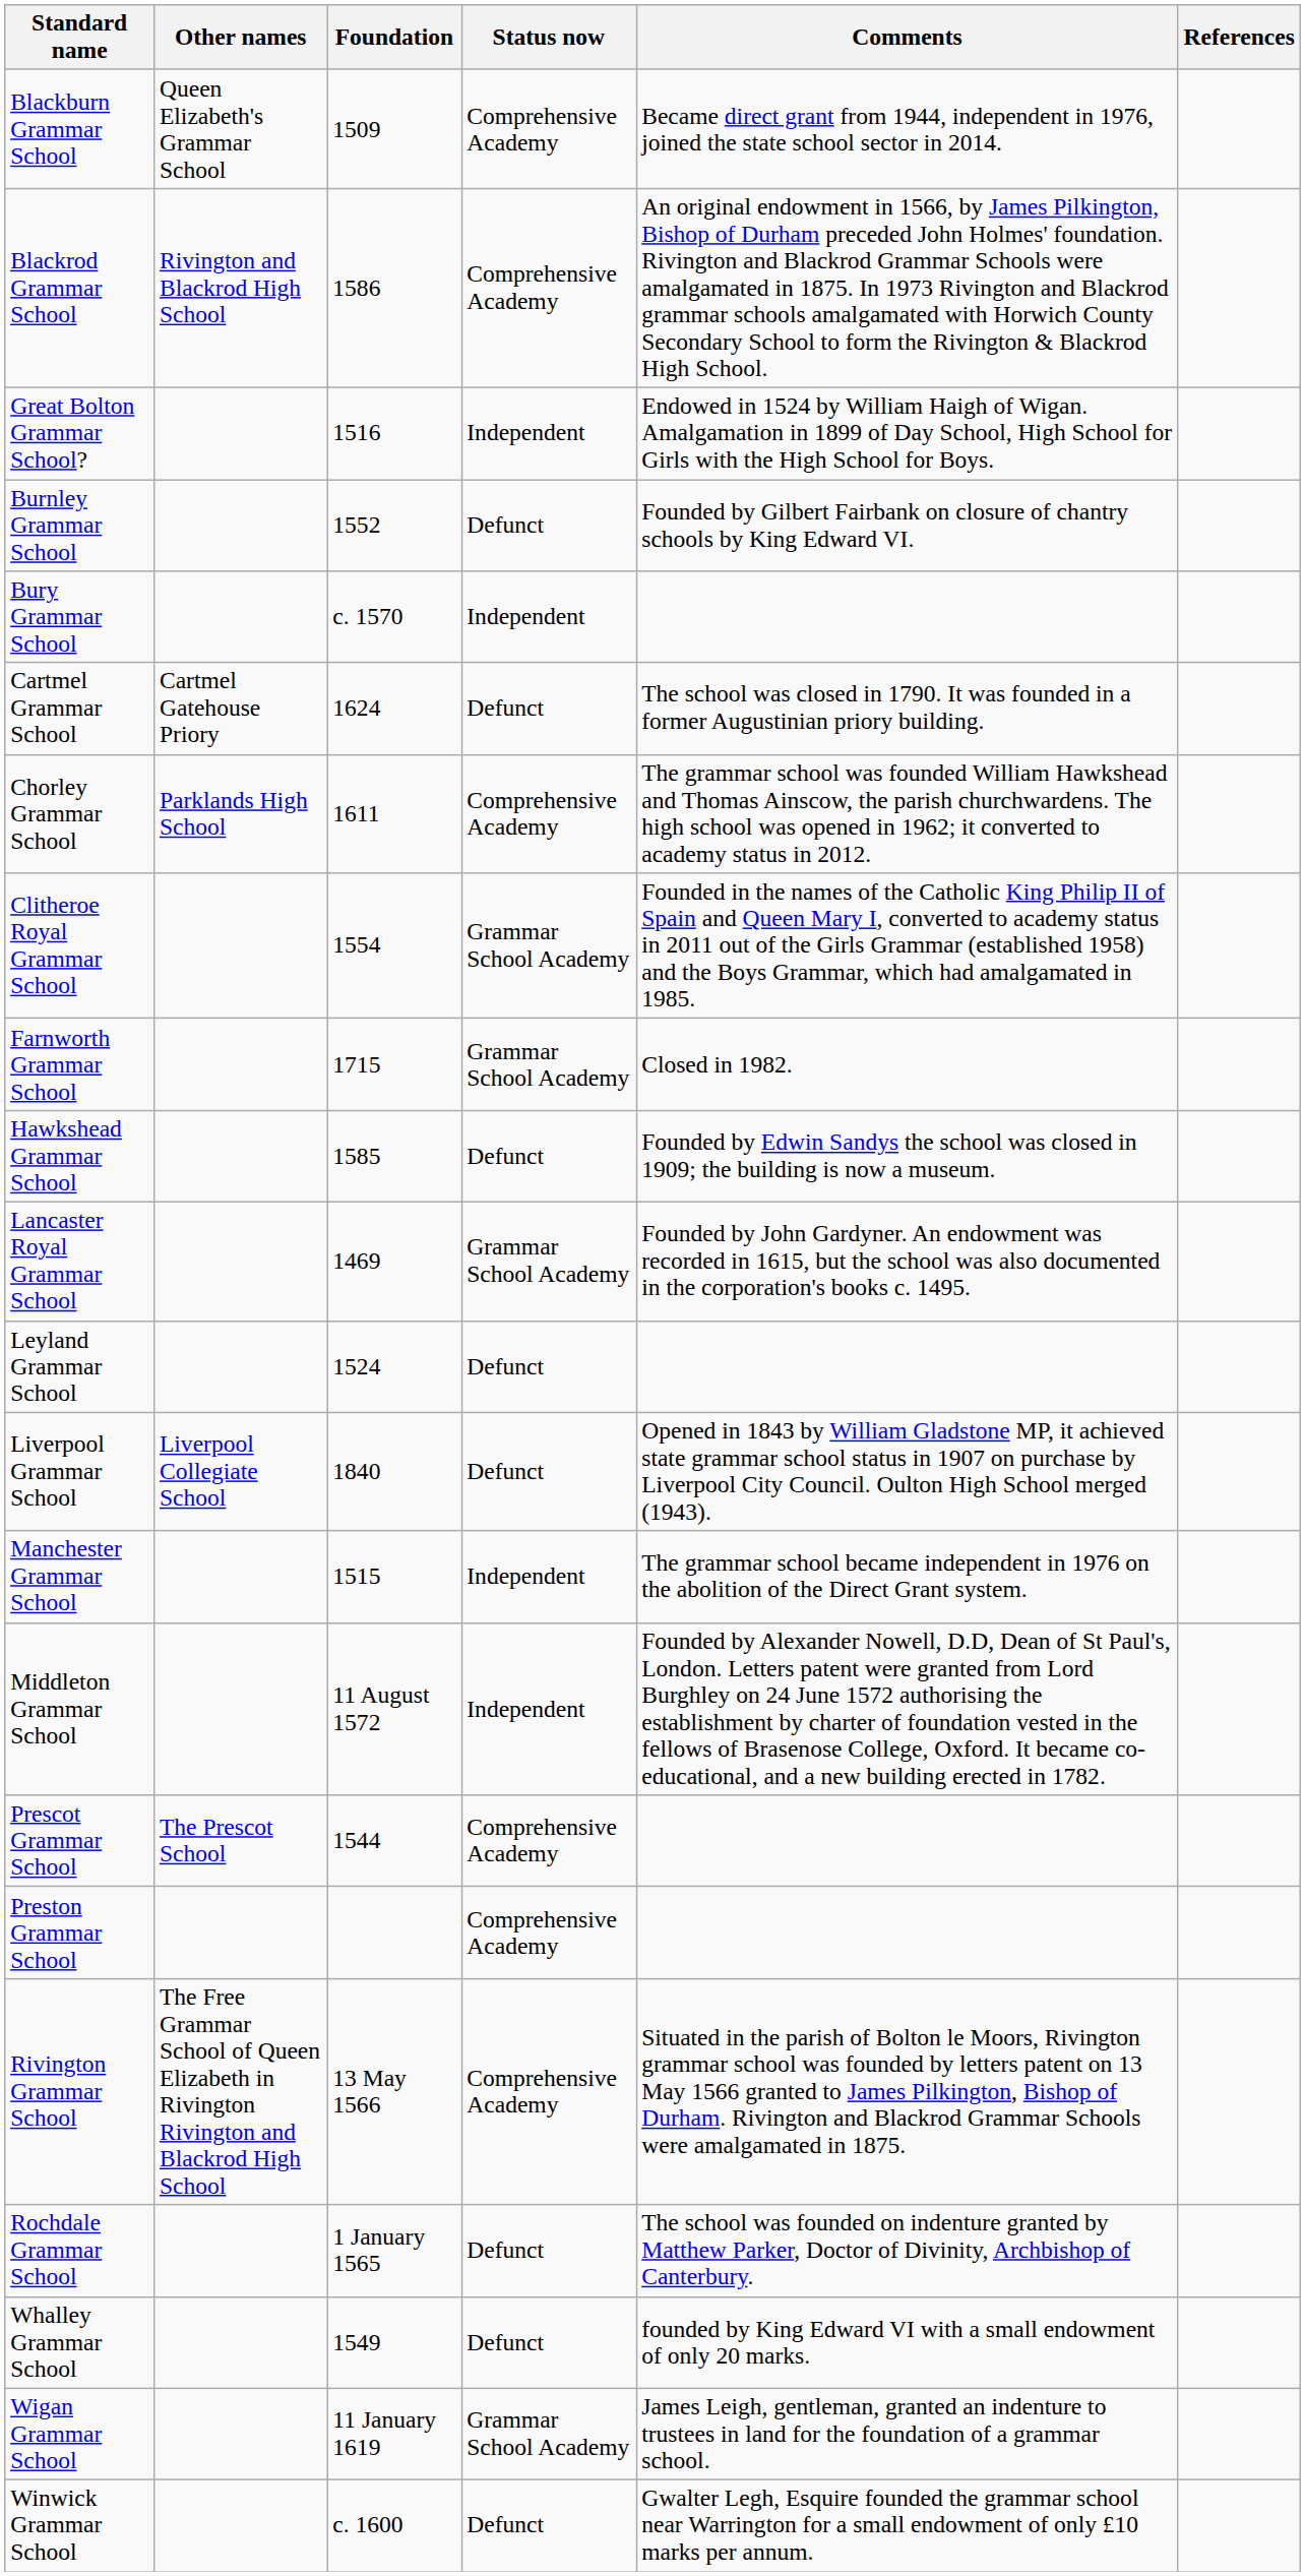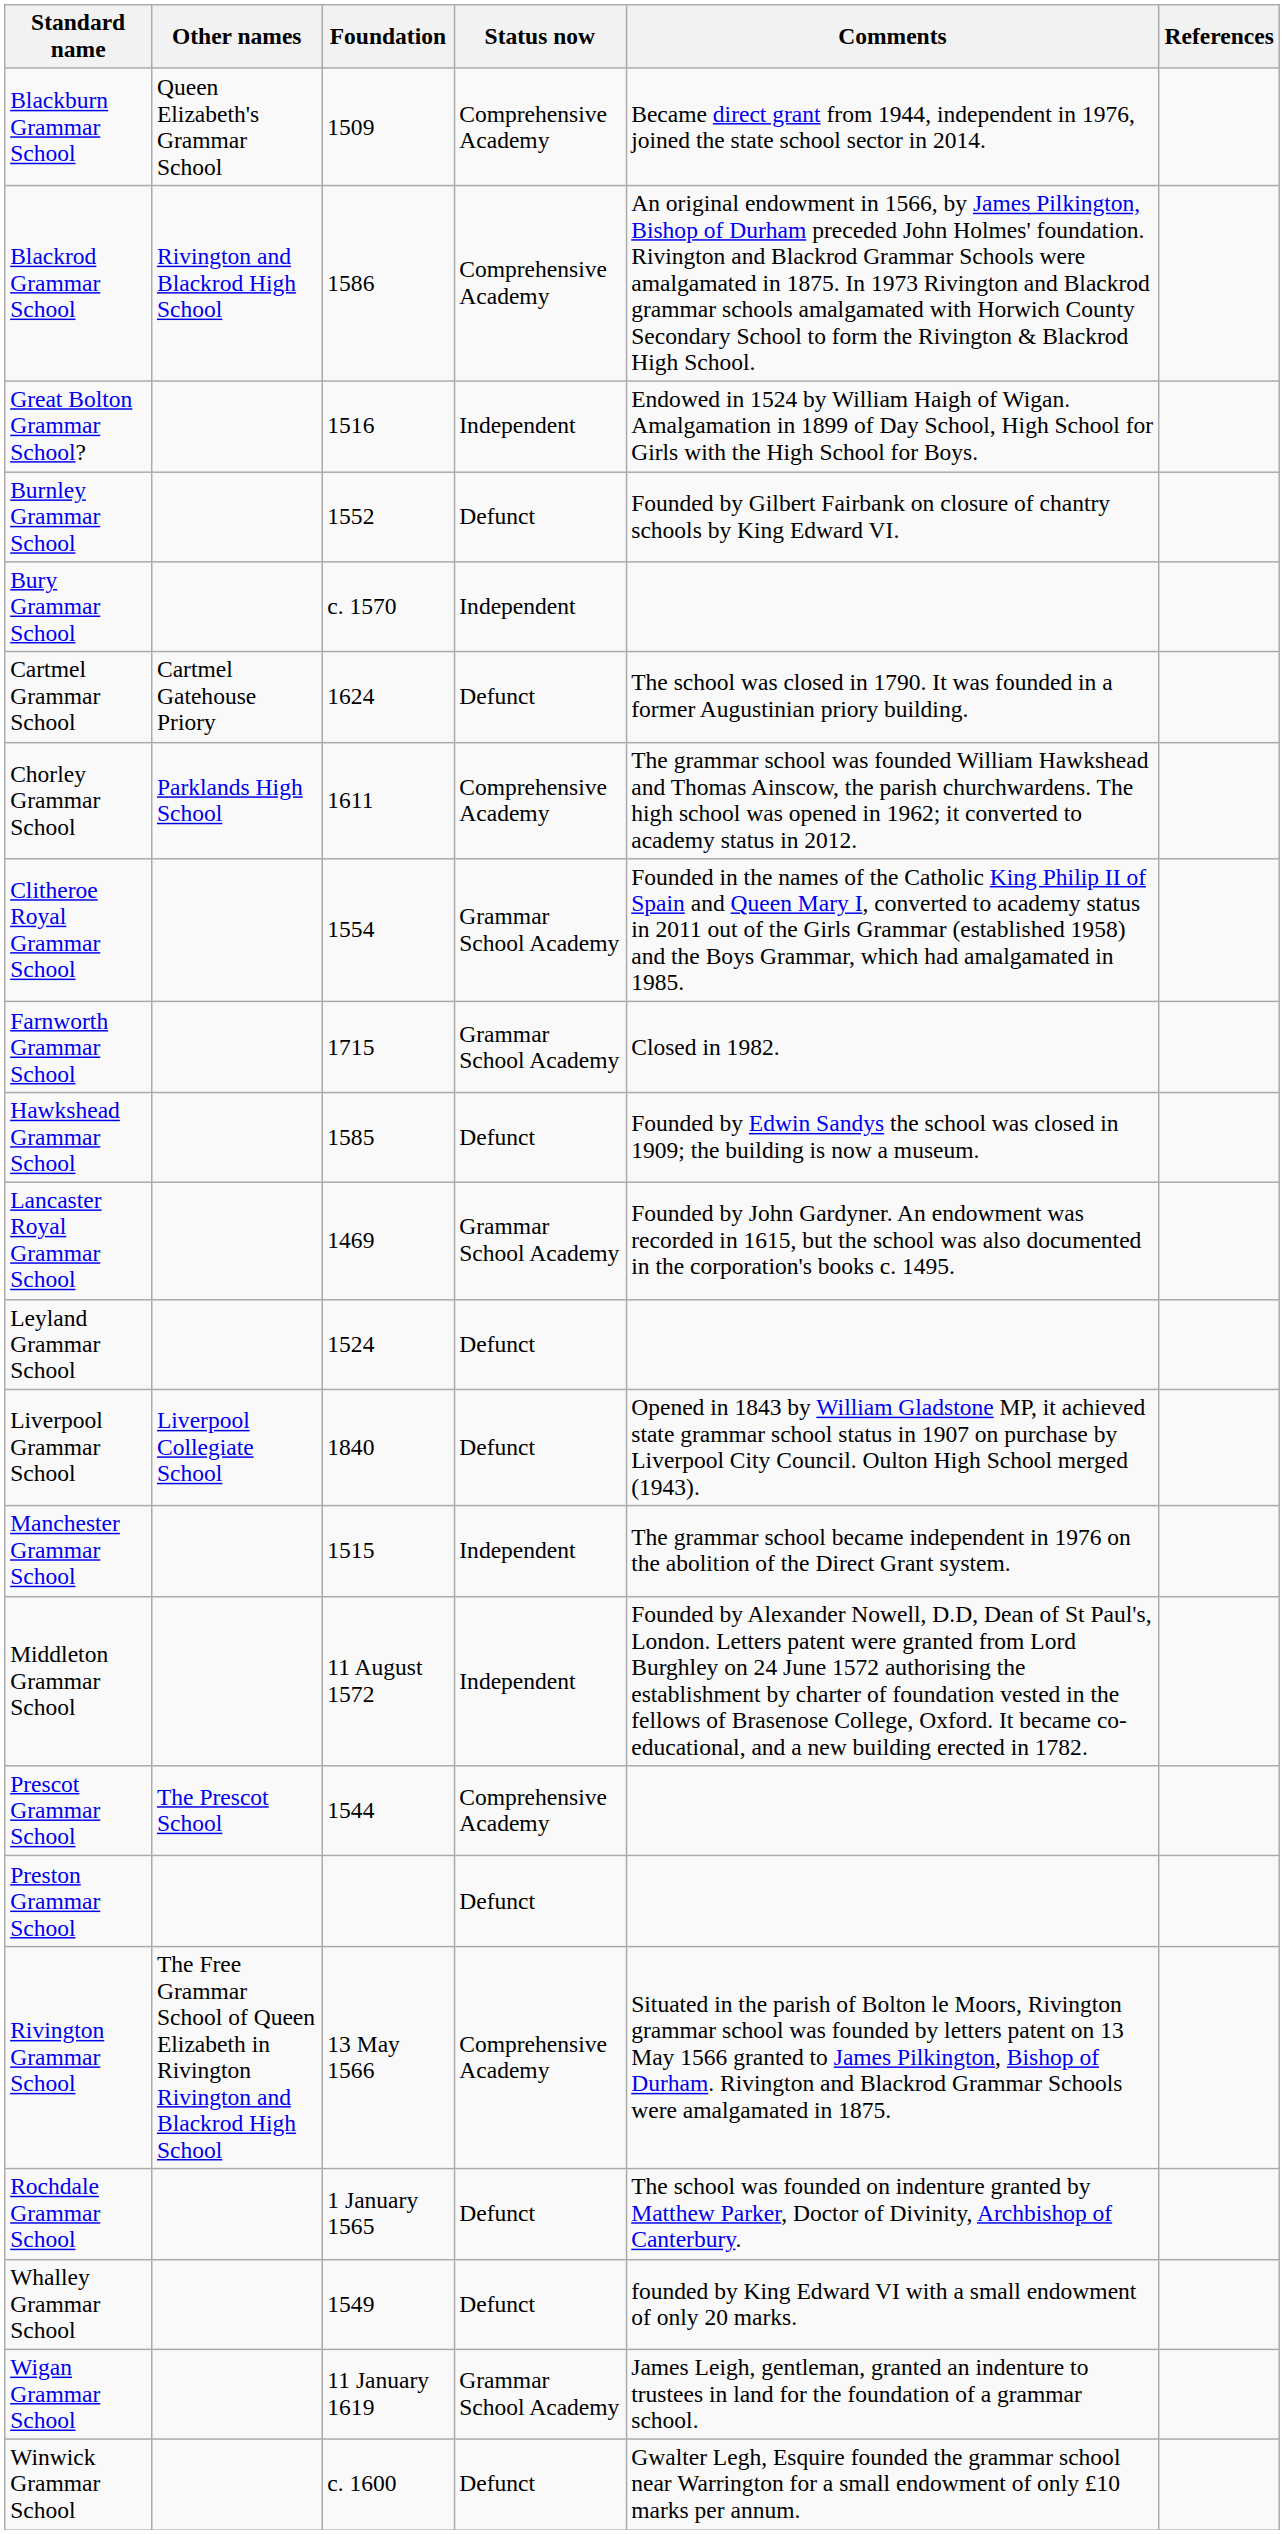 <table class="wikitable">
 <tr>
 <th>Standard name</th>
 <th>Other names</th>
 <th>Foundation</th>
 <th>Status now</th>
 <th>Comments</th>
 <th>References</th>
 </tr>
 <tr>
 <td><a href='#'>Blackburn Grammar School</a></td>
 <td>Queen Elizabeth's Grammar School</td>
 <td>1509</td>
 <td>Comprehensive Academy</td>
 <td>Became <a href='#'>direct grant</a> from 1944, independent in 1976, joined the state school sector in 2014.</td>
 <td></td>
 </tr>
 <tr>
 <td><a href='#'>Blackrod Grammar School</a></td>
 <td><a href='#'>Rivington and Blackrod High School</a></td>
 <td>1586</td>
 <td>Comprehensive Academy</td>
 <td>An original endowment in 1566, by <a href='#'>James Pilkington, Bishop of Durham</a> preceded John Holmes' foundation. Rivington and Blackrod Grammar Schools were amalgamated in 1875. In 1973 Rivington and Blackrod grammar schools amalgamated with Horwich County Secondary School to form the Rivington & Blackrod High School.</td>
 <td></td>
 </tr>
 <tr>
 <td><a href='#'>Great Bolton Grammar School</a>?</td>
 <td></td>
 <td>1516</td>
 <td>Independent</td>
 <td>Endowed in 1524 by William Haigh of Wigan. Amalgamation in 1899 of Day School, High School for Girls with the High School for Boys.</td>
 <td></td>
 </tr>
 <tr>
 <td><a href='#'>Burnley Grammar School</a></td>
 <td></td>
 <td>1552</td>
 <td>Defunct</td>
 <td>Founded by Gilbert Fairbank on closure of chantry schools by King Edward VI.</td>
 <td></td>
 </tr>
 <tr>
 <td><a href='#'>Bury Grammar School</a></td>
 <td></td>
 <td>c. 1570</td>
 <td>Independent</td>
 <td></td>
 <td></td>
 </tr>
 <tr>
 <td>Cartmel Grammar School</td>
 <td>Cartmel Gatehouse Priory</td>
 <td>1624</td>
 <td>Defunct</td>
 <td>The school was closed in 1790. It was founded in a former Augustinian priory building.</td>
 <td></td>
 </tr>
 <tr>
 <td>Chorley Grammar School</td>
 <td><a href='#'>Parklands High School</a></td>
 <td>1611</td>
 <td>Comprehensive Academy</td>
 <td>The grammar school was founded William Hawkshead and Thomas Ainscow, the parish churchwardens. The high school was opened in 1962; it converted to academy status in 2012.</td>
 <td></td>
 </tr>
 <tr>
 <td><a href='#'>Clitheroe Royal Grammar School</a></td>
 <td></td>
 <td>1554</td>
 <td>Grammar School Academy</td>
 <td>Founded in the names of the Catholic <a href='#'>King Philip II of Spain</a> and <a href='#'>Queen Mary I</a>, converted to academy status in 2011 out of the Girls Grammar (established 1958) and the Boys Grammar, which had amalgamated in 1985.</td>
 <td></td>
 </tr>
 <tr>
 <td><a href='#'>Farnworth Grammar School</a></td>
 <td></td>
 <td>1715</td>
 <td>Grammar School Academy</td>
 <td>Closed in 1982.</td>
 <td></td>
 </tr>
 <tr>
 <td><a href='#'>Hawkshead Grammar School</a></td>
 <td></td>
 <td>1585</td>
 <td>Defunct</td>
 <td>Founded by <a href='#'>Edwin Sandys</a> the school was closed in 1909; the building is now a museum.</td>
 <td></td>
 </tr>
 <tr>
 <td><a href='#'>Lancaster Royal Grammar School</a></td>
 <td></td>
 <td>1469</td>
 <td>Grammar School Academy</td>
 <td>Founded by John Gardyner. An endowment was recorded in 1615, but the school was also documented in the corporation's books c. 1495.</td>
 <td></td>
 </tr>
 <tr>
 <td>Leyland Grammar School</td>
 <td></td>
 <td>1524</td>
 <td>Defunct</td>
 <td></td>
 <td></td>
 </tr>
 <tr>
 <td>Liverpool Grammar School</td>
 <td><a href='#'>Liverpool Collegiate School</a></td>
 <td>1840</td>
 <td>Defunct</td>
 <td>Opened in 1843 by <a href='#'>William Gladstone</a> MP, it achieved state grammar school status in 1907 on purchase by Liverpool City Council. Oulton High School merged (1943).</td>
 <td></td>
 </tr>
 <tr>
 <td><a href='#'>Manchester Grammar School</a></td>
 <td></td>
 <td>1515</td>
 <td>Independent</td>
 <td>The grammar school became independent in 1976 on the abolition of the Direct Grant system.</td>
 <td></td>
 </tr>
 <tr>
 <td>Middleton Grammar School</td>
 <td></td>
 <td>11 August 1572</td>
 <td>Independent</td>
 <td>Founded by Alexander Nowell, D.D, Dean of St Paul's, London. Letters patent were granted from Lord Burghley on 24 June 1572 authorising the establishment by charter of foundation vested in the fellows of Brasenose College, Oxford. It became co-educational, and a new building erected in 1782.</td>
 <td></td>
 </tr>
 <tr>
 <td><a href='#'>Prescot Grammar School</a></td>
 <td><a href='#'>The Prescot School</a></td>
 <td>1544</td>
 <td>Comprehensive Academy</td>
 <td></td>
 <td></td>
 </tr>
 <tr>
 <td><a href='#'>Preston Grammar School</a></td>
 <td></td>
 <td></td>
-<td>Comprehensive Academy</td>
+<td>Defunct</td>
 <td></td>
 <td></td>
 </tr>
 <tr>
 <td><a href='#'>Rivington Grammar School</a></td>
 <td>The Free Grammar School of Queen Elizabeth in Rivington<br><a href='#'>Rivington and Blackrod High School</a></td>
 <td>13 May 1566</td>
 <td>Comprehensive Academy</td>
 <td>Situated in the parish of Bolton le Moors, Rivington grammar school was founded by letters patent on 13 May 1566 granted to <a href='#'>James Pilkington</a>, <a href='#'>Bishop of Durham</a>. Rivington and Blackrod Grammar Schools were amalgamated in 1875.</td>
 <td></td>
 </tr>
 <tr>
 <td><a href='#'>Rochdale Grammar School</a></td>
 <td></td>
 <td>1 January 1565</td>
 <td>Defunct</td>
 <td>The school was founded on indenture granted by <a href='#'>Matthew Parker</a>, Doctor of Divinity, <a href='#'>Archbishop of Canterbury</a>.</td>
 <td></td>
 </tr>
 <tr>
 <td>Whalley Grammar School</td>
 <td></td>
 <td>1549</td>
 <td>Defunct</td>
 <td>founded by King Edward VI with a small endowment of only 20 marks.</td>
 <td></td>
 </tr>
 <tr>
 <td><a href='#'>Wigan Grammar School</a></td>
 <td></td>
 <td>11 January 1619</td>
 <td>Grammar School Academy</td>
 <td>James Leigh, gentleman, granted an indenture to trustees in land for the foundation of a grammar school.</td>
 <td></td>
 </tr>
 <tr>
 <td>Winwick Grammar School</td>
 <td></td>
 <td>c. 1600</td>
 <td>Defunct</td>
 <td>Gwalter Legh, Esquire founded the grammar school near Warrington for a small endowment of only £10 marks per annum.</td>
 <td></td>
 </tr>
 </table>
